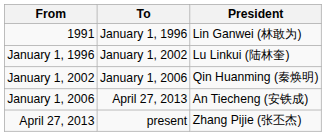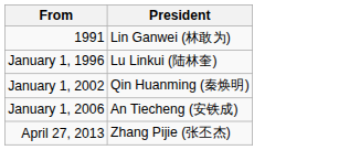 <table class="wikitable">
 <tr>
 <th>From</th>
-<th>To</th>
 <th>President</th>
 </tr>
 <tr>
 <td align="right">1991</td>
-<td align="right">January 1, 1996</td>
 <td>Lin Ganwei (林敢为)</td>
 </tr>
 <tr>
 <td align="right">January 1, 1996</td>
-<td align="right">January 1, 2002</td>
 <td>Lu Linkui (陆林奎)</td>
 </tr>
 <tr>
 <td align="right">January 1, 2002</td>
-<td align="right">January 1, 2006</td>
 <td>Qin Huanming (秦焕明)</td>
 </tr>
 <tr>
 <td align="right">January 1, 2006</td>
-<td align="right">April 27, 2013</td>
 <td>An Tiecheng (安铁成)</td>
 </tr>
 <tr>
 <td align="right">April 27, 2013</td>
-<td align="right">present</td>
 <td>Zhang Pijie (张丕杰)</td>
 </tr>
 </table>
